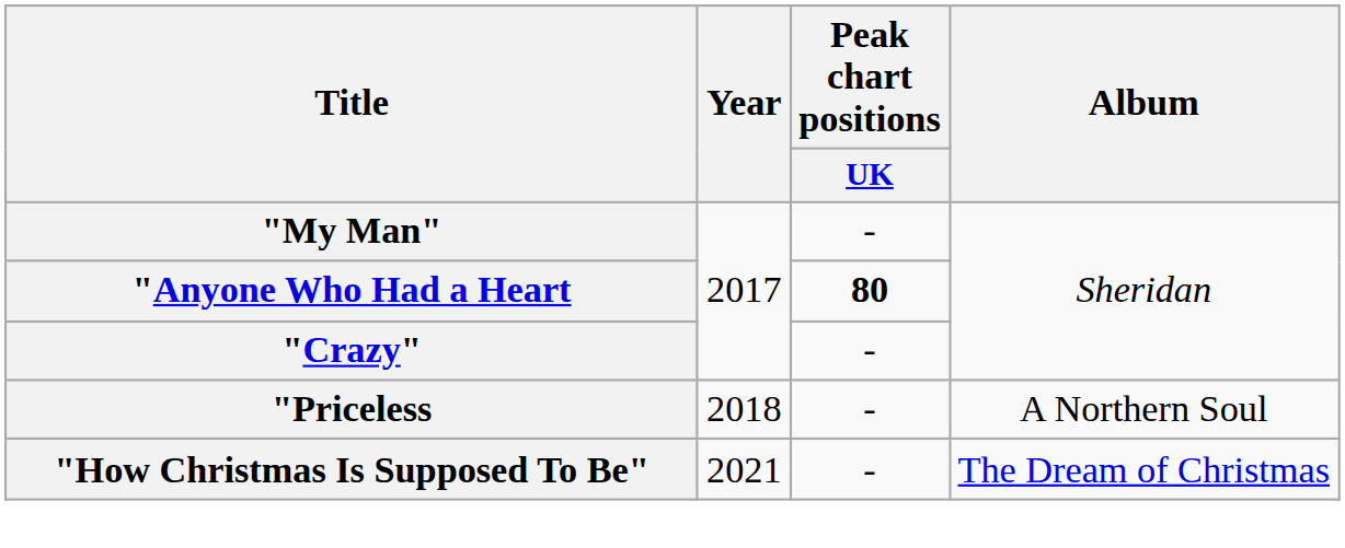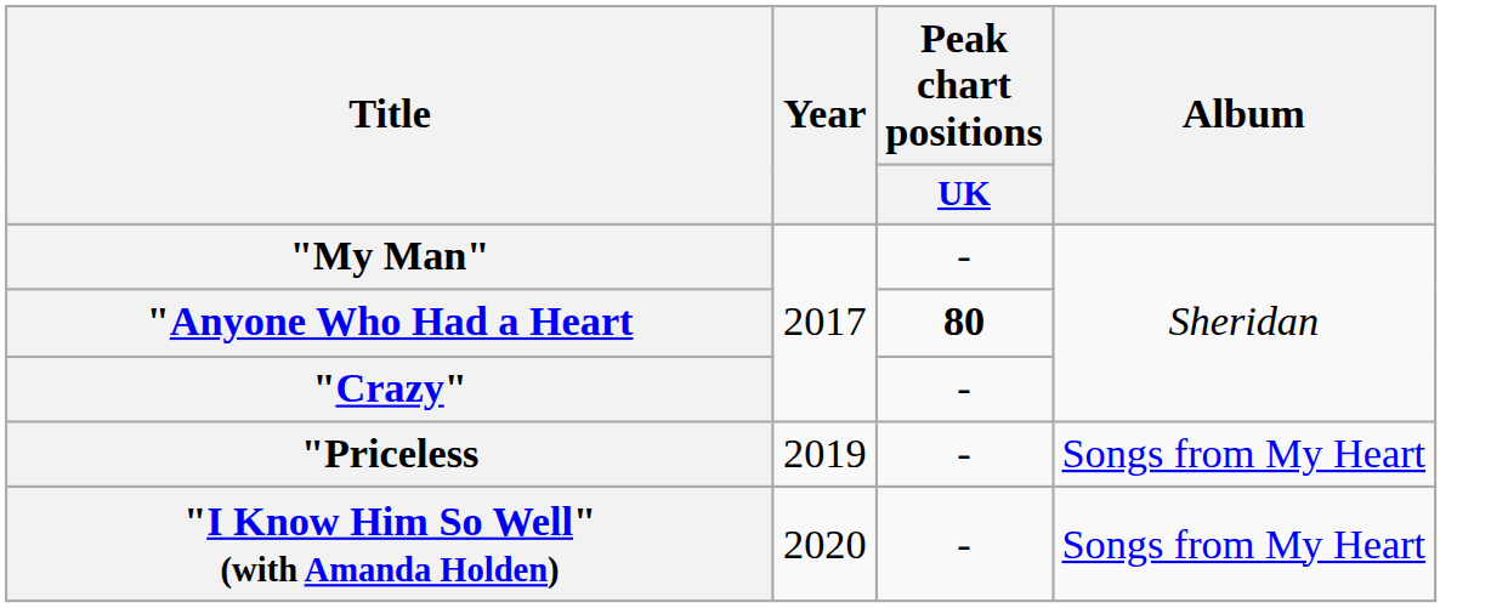 <table class="wikitable plainrowheaders" style="text-align:center;">
 <tr>
 <th scope="col" rowspan="2" style="width:18em;">Title</th>
 <th scope="col" rowspan="2" style="width:1em;">Year</th>
 <th scope="col" colspan="1">Peak chart positions</th>
 <th scope="col" rowspan="2">Album</th>
 </tr>
 <tr>
 <th scope="col" style="width:3em;font-size:85%;"><a href='#'>UK</a><br></th>
 </tr>
 <tr>
 <th scope="row">"My Man"</th>
 <td rowspan="3">2017</td>
 <td>-</td>
 <td rowspan="3"><em>Sheridan</em></td>
 </tr>
 <tr>
 <th scope="row">"<a href='#'>Anyone Who Had a Heart</a></th>
 <td><strong>80</strong></td>
 </tr>
 <tr>
 <th scope="row">"<a href='#'>Crazy</a>"</th>
 <td>-</td>
 </tr>
 <tr>
 <th scope="row">"Priceless<em></th>
-<td>2018</td>
+<td>2019</td>
 <td>-</td>
-<td></em>A Northern Soul<em></td>
+<td></em><a href='#'>Songs from My Heart</a><em></td>
 </tr>
 <tr>
-<th scope="row">"How Christmas Is Supposed To Be"<br></th>
-<td>2021</td>
+<th scope="row">"<a href='#'>I Know Him So Well</a>"<br><small>(with <a href='#'>Amanda Holden</a>)</small><br></th>
+<td>2020</td>
 <td>-</td>
-<td></em><a href='#'>The Dream of Christmas</a><em></td>
+<td></em><a href='#'>Songs from My Heart</a><em></td>
 </tr>
 </table>
